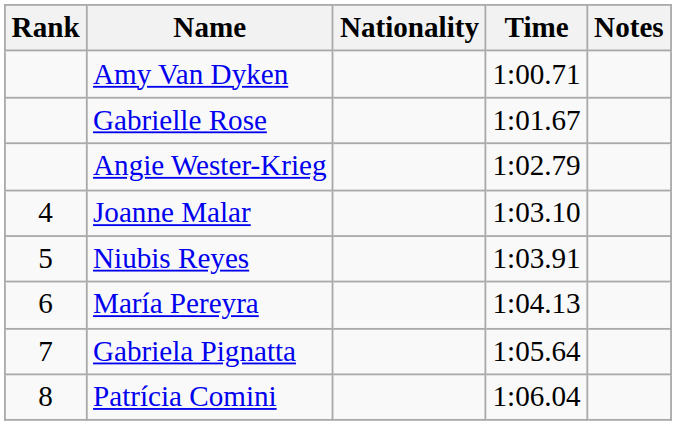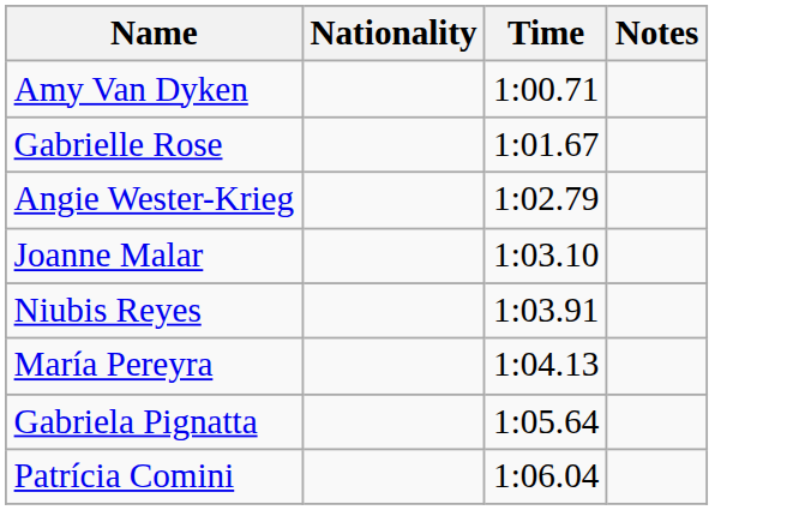 <table class="wikitable sortable" style="text-align:center">
 <tr>
-<th>Rank</th>
 <th>Name</th>
 <th>Nationality</th>
 <th>Time</th>
 <th>Notes</th>
 </tr>
 <tr>
-<td></td>
 <td align=left><a href='#'>Amy Van Dyken</a></td>
 <td align=left></td>
 <td>1:00.71</td>
 <td></td>
 </tr>
 <tr>
-<td></td>
 <td align=left><a href='#'>Gabrielle Rose</a></td>
 <td align=left></td>
 <td>1:01.67</td>
 <td></td>
 </tr>
 <tr>
-<td></td>
 <td align=left><a href='#'>Angie Wester-Krieg</a></td>
 <td align=left></td>
 <td>1:02.79</td>
 <td></td>
 </tr>
 <tr>
-<td>4</td>
 <td align=left><a href='#'>Joanne Malar</a></td>
 <td align=left></td>
 <td>1:03.10</td>
 <td></td>
 </tr>
 <tr>
-<td>5</td>
 <td align=left><a href='#'>Niubis Reyes</a></td>
 <td align=left></td>
 <td>1:03.91</td>
 <td></td>
 </tr>
 <tr>
-<td>6</td>
 <td align=left><a href='#'>María Pereyra</a></td>
 <td align=left></td>
 <td>1:04.13</td>
 <td></td>
 </tr>
 <tr>
-<td>7</td>
 <td align=left><a href='#'>Gabriela Pignatta</a></td>
 <td align=left></td>
 <td>1:05.64</td>
 <td></td>
 </tr>
 <tr>
-<td>8</td>
 <td align=left><a href='#'>Patrícia Comini</a></td>
 <td align=left></td>
 <td>1:06.04</td>
 <td></td>
 </tr>
 </table>
